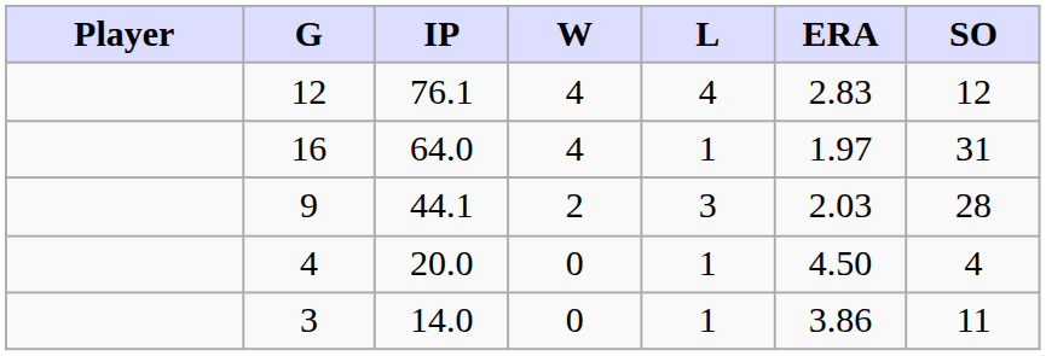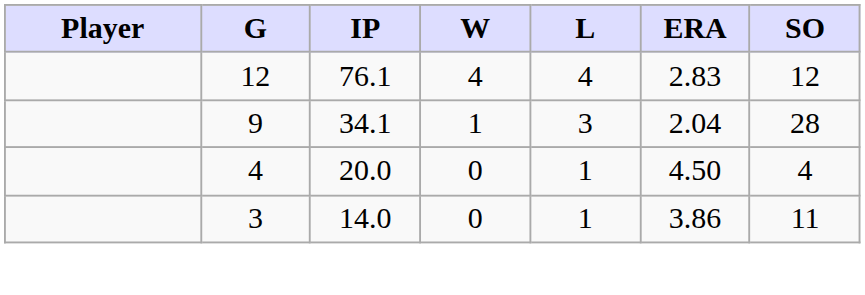 <table class="wikitable sortable">
 <tr>
 <th style="background:#ddf; width:16%;">Player</th>
 <th style="background:#ddf; width:9%;">G</th>
 <th style="background:#ddf; width:9%;">IP</th>
 <th style="background:#ddf; width:9%;">W</th>
 <th style="background:#ddf; width:9%;">L</th>
 <th style="background:#ddf; width:9%;">ERA</th>
 <th style="background:#ddf; width:9%;">SO</th>
 </tr>
 <tr style="text-align:center;">
 <td></td>
 <td>12</td>
 <td>76.1</td>
 <td>4</td>
 <td>4</td>
 <td>2.83</td>
 <td>12</td>
 </tr>
 <tr style="text-align:center;">
 <td></td>
-<td>16</td>
-<td>64.0</td>
-<td>4</td>
+<td>9</td>
+<td>34.1</td>
 <td>1</td>
-<td>1.97</td>
-<td>31</td>
-</tr>
-<tr style="text-align:center;">
-<td></td>
-<td>9</td>
-<td>44.1</td>
-<td>2</td>
 <td>3</td>
-<td>2.03</td>
+<td>2.04</td>
 <td>28</td>
 </tr>
 <tr style="text-align:center;">
 <td></td>
 <td>4</td>
 <td>20.0</td>
 <td>0</td>
 <td>1</td>
 <td>4.50</td>
 <td>4</td>
 </tr>
 <tr style="text-align:center;">
 <td></td>
 <td>3</td>
 <td>14.0</td>
 <td>0</td>
 <td>1</td>
 <td>3.86</td>
 <td>11</td>
 </tr>
 </table>
